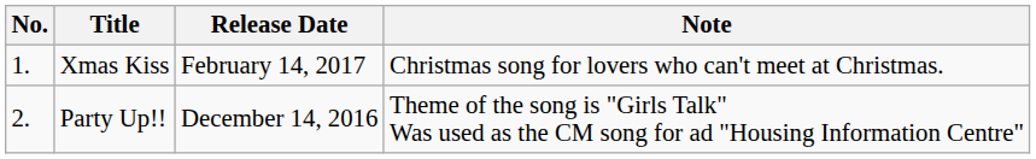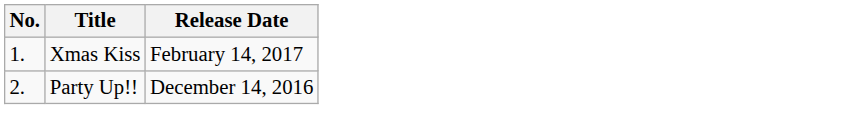 <table class="wikitable">
 <tr>
 <th>No.</th>
 <th>Title</th>
 <th>Release Date</th>
-<th>Note</th>
 </tr>
 <tr>
 <td>1.</td>
 <td>Xmas Kiss</td>
 <td>February 14, 2017</td>
-<td>Christmas song for lovers who can't meet at Christmas.</td>
 </tr>
 <tr>
 <td>2.</td>
 <td>Party Up!!</td>
 <td>December 14, 2016</td>
-<td>Theme of the song is "Girls Talk"<br>Was used as the CM song for ad "Housing Information Centre"</td>
 </tr>
 </table>
